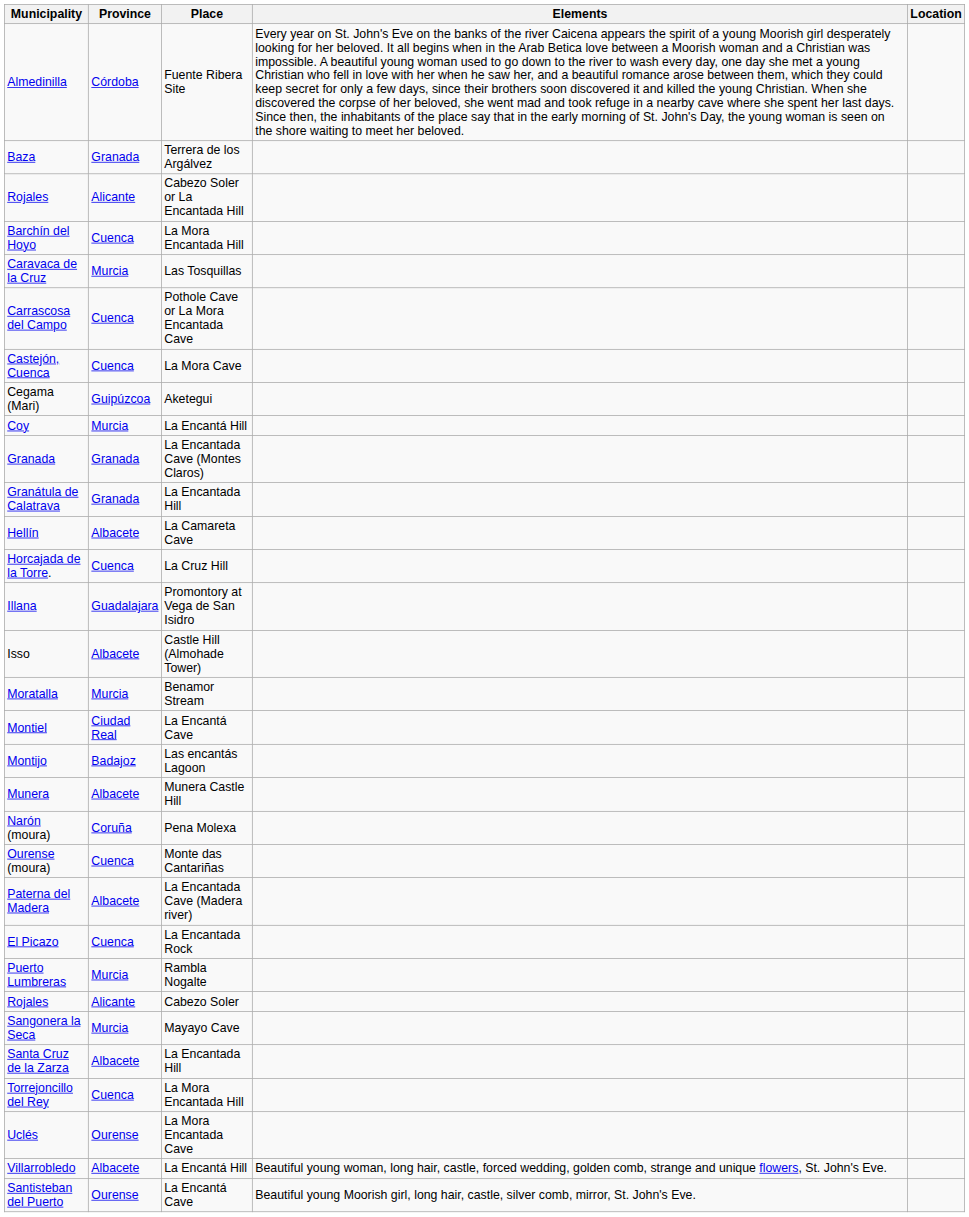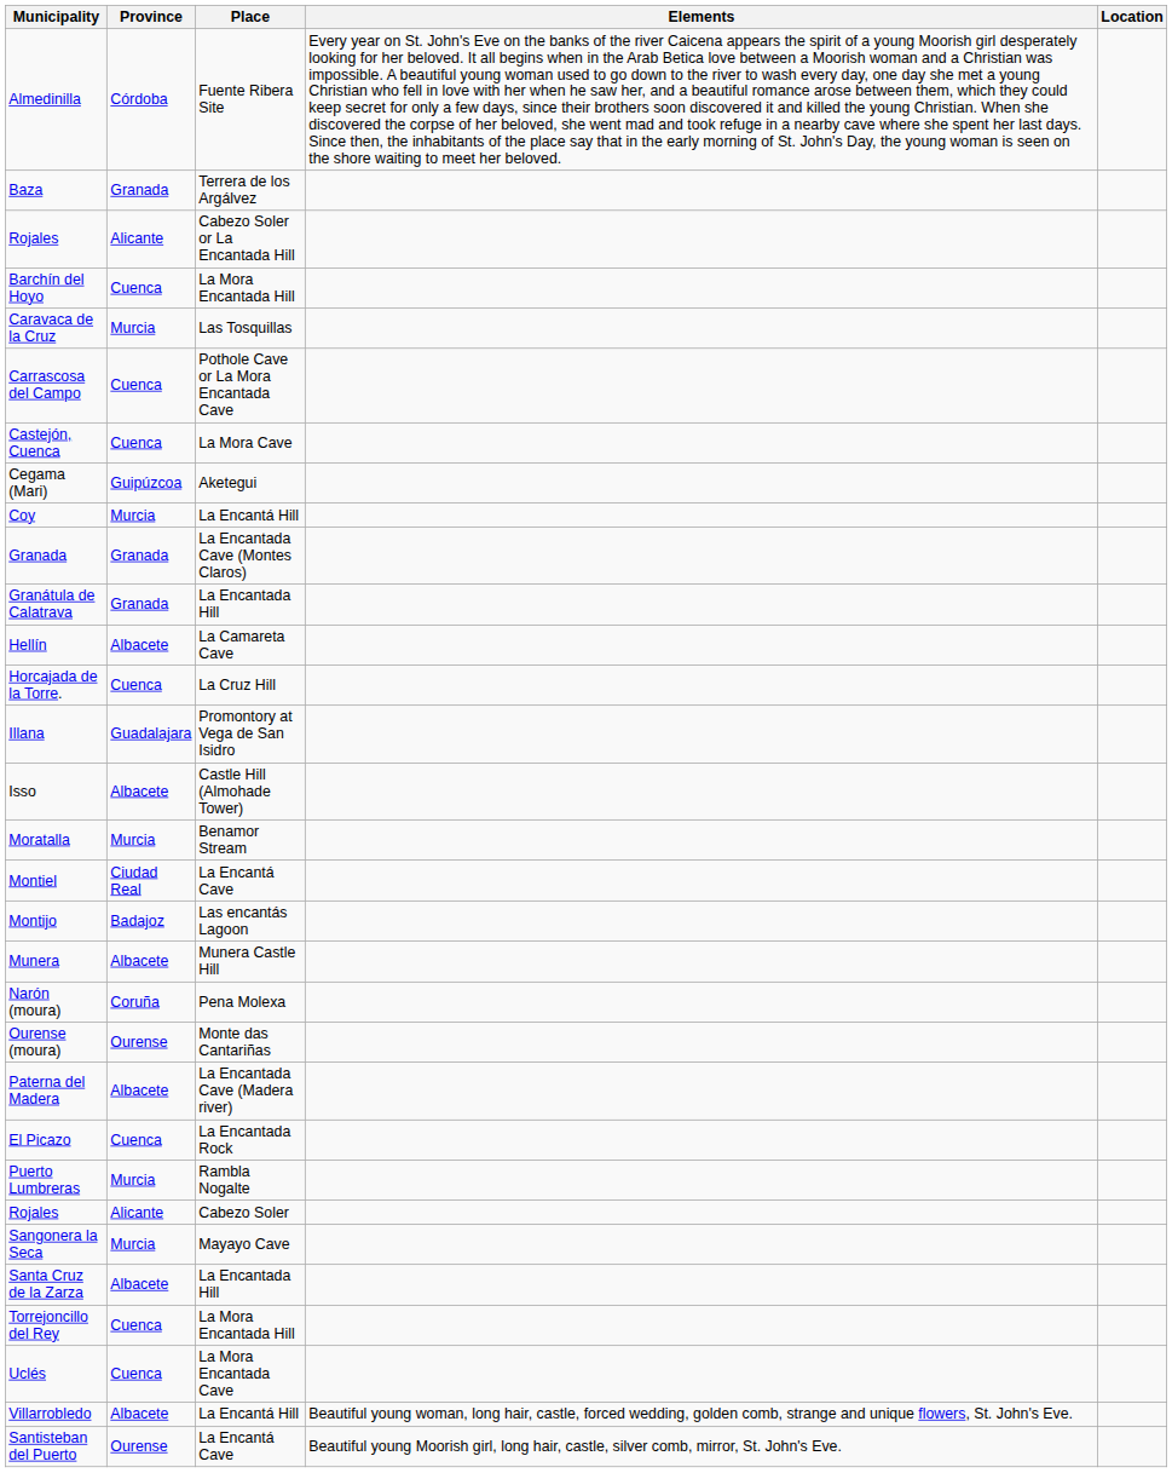 <table class="wikitable">
 <tr>
 <th>Municipality</th>
 <th>Province</th>
 <th>Place</th>
 <th>Elements</th>
 <th>Location</th>
 </tr>
 <tr>
 <td><a href='#'>Almedinilla</a></td>
 <td><a href='#'>Córdoba</a></td>
 <td>Fuente Ribera Site</td>
 <td>Every year on St. John's Eve on the banks of the river Caicena appears the spirit of a young Moorish girl desperately looking for her beloved. It all begins when in the Arab Betica love between a Moorish woman and a Christian was impossible. A beautiful young woman used to go down to the river to wash every day, one day she met a young Christian who fell in love with her when he saw her, and a beautiful romance arose between them, which they could keep secret for only a few days, since their brothers soon discovered it and killed the young Christian. When she discovered the corpse of her beloved, she went mad and took refuge in a nearby cave where she spent her last days. Since then, the inhabitants of the place say that in the early morning of St. John's Day, the young woman is seen on the shore waiting to meet her beloved.</td>
 <td></td>
 </tr>
 <tr>
 <td><a href='#'>Baza</a></td>
 <td><a href='#'>Granada</a></td>
 <td>Terrera de los Argálvez</td>
 <td></td>
 <td></td>
 </tr>
 <tr>
 <td><a href='#'>Rojales</a></td>
 <td><a href='#'>Alicante</a></td>
 <td>Cabezo Soler or La Encantada Hill</td>
 <td></td>
 <td></td>
 </tr>
 <tr>
 <td><a href='#'>Barchín del Hoyo</a></td>
 <td><a href='#'>Cuenca</a></td>
 <td>La Mora Encantada Hill</td>
 <td></td>
 <td></td>
 </tr>
 <tr>
 <td><a href='#'>Caravaca de la Cruz</a></td>
 <td><a href='#'>Murcia</a></td>
 <td>Las Tosquillas</td>
 <td></td>
 <td></td>
 </tr>
 <tr>
 <td><a href='#'>Carrascosa del Campo</a></td>
 <td><a href='#'>Cuenca</a></td>
 <td>Pothole Cave or La Mora Encantada Cave</td>
 <td></td>
 <td></td>
 </tr>
 <tr>
 <td><a href='#'>Castejón, Cuenca</a></td>
 <td><a href='#'>Cuenca</a></td>
 <td>La Mora Cave</td>
 <td></td>
 <td></td>
 </tr>
 <tr>
 <td>Cegama (Mari)</td>
 <td><a href='#'>Guipúzcoa</a></td>
 <td>Aketegui</td>
 <td></td>
 <td></td>
 </tr>
 <tr>
 <td><a href='#'>Coy</a></td>
 <td><a href='#'>Murcia</a></td>
 <td>La Encantá Hill</td>
 <td></td>
 <td></td>
 </tr>
 <tr>
 <td><a href='#'>Granada</a></td>
 <td><a href='#'>Granada</a></td>
 <td>La Encantada Cave (Montes Claros)</td>
 <td></td>
 <td></td>
 </tr>
 <tr>
 <td><a href='#'>Granátula de Calatrava</a></td>
 <td><a href='#'>Granada</a></td>
 <td>La Encantada Hill</td>
 <td></td>
 <td></td>
 </tr>
 <tr>
 <td><a href='#'>Hellín</a></td>
 <td><a href='#'>Albacete</a></td>
 <td>La Camareta Cave</td>
 <td></td>
 <td></td>
 </tr>
 <tr>
 <td><a href='#'>Horcajada de la Torre</a>.</td>
 <td><a href='#'>Cuenca</a></td>
 <td>La Cruz Hill</td>
 <td></td>
 <td></td>
 </tr>
 <tr>
 <td><a href='#'>Illana</a></td>
 <td><a href='#'>Guadalajara</a></td>
 <td>Promontory at Vega de San Isidro</td>
 <td></td>
 <td></td>
 </tr>
 <tr>
 <td>Isso</td>
 <td><a href='#'>Albacete</a></td>
 <td>Castle Hill (Almohade Tower)</td>
 <td></td>
 <td></td>
 </tr>
 <tr>
 <td><a href='#'>Moratalla</a></td>
 <td><a href='#'>Murcia</a></td>
 <td>Benamor Stream</td>
 <td></td>
 <td></td>
 </tr>
 <tr>
 <td><a href='#'>Montiel</a></td>
 <td><a href='#'>Ciudad Real</a></td>
 <td>La Encantá Cave</td>
 <td></td>
 <td></td>
 </tr>
 <tr>
 <td><a href='#'>Montijo</a></td>
 <td><a href='#'>Badajoz</a></td>
 <td>Las encantás Lagoon</td>
 <td></td>
 <td></td>
 </tr>
 <tr>
 <td><a href='#'>Munera</a></td>
 <td><a href='#'>Albacete</a></td>
 <td>Munera Castle Hill</td>
 <td></td>
 <td></td>
 </tr>
 <tr>
 <td><a href='#'>Narón</a> (moura)</td>
 <td><a href='#'>Coruña</a></td>
 <td>Pena Molexa</td>
 <td></td>
 <td></td>
 </tr>
 <tr>
 <td><a href='#'>Ourense</a> (moura)</td>
-<td><a href='#'>Cuenca</a></td>
+<td><a href='#'>Ourense</a></td>
 <td>Monte das Cantariñas</td>
 <td></td>
 <td></td>
 </tr>
 <tr>
 <td><a href='#'>Paterna del Madera</a></td>
 <td><a href='#'>Albacete</a></td>
 <td>La Encantada Cave (Madera river)</td>
 <td></td>
 <td></td>
 </tr>
 <tr>
 <td><a href='#'>El Picazo</a></td>
 <td><a href='#'>Cuenca</a></td>
 <td>La Encantada Rock</td>
 <td></td>
 <td></td>
 </tr>
 <tr>
 <td><a href='#'>Puerto Lumbreras</a></td>
 <td><a href='#'>Murcia</a></td>
 <td>Rambla Nogalte</td>
 <td></td>
 <td></td>
 </tr>
 <tr>
 <td><a href='#'>Rojales</a></td>
 <td><a href='#'>Alicante</a></td>
 <td>Cabezo Soler</td>
 <td></td>
 <td></td>
 </tr>
 <tr>
 <td><a href='#'>Sangonera la Seca</a></td>
 <td><a href='#'>Murcia</a></td>
 <td>Mayayo Cave</td>
 <td></td>
 <td></td>
 </tr>
 <tr>
 <td><a href='#'>Santa Cruz de la Zarza</a></td>
 <td><a href='#'>Albacete</a></td>
 <td>La Encantada Hill</td>
 <td></td>
 <td></td>
 </tr>
 <tr>
 <td><a href='#'>Torrejoncillo del Rey</a></td>
 <td><a href='#'>Cuenca</a></td>
 <td>La Mora Encantada Hill</td>
 <td></td>
 <td></td>
 </tr>
 <tr>
 <td><a href='#'>Uclés</a></td>
-<td><a href='#'>Ourense</a></td>
+<td><a href='#'>Cuenca</a></td>
 <td>La Mora Encantada Cave</td>
 <td></td>
 <td></td>
 </tr>
 <tr>
 <td><a href='#'>Villarrobledo</a></td>
 <td><a href='#'>Albacete</a></td>
 <td>La Encantá Hill</td>
 <td>Beautiful young woman, long hair, castle, forced wedding, golden comb, strange and unique <a href='#'>flowers</a>, St. John's Eve.</td>
 <td></td>
 </tr>
 <tr>
 <td><a href='#'>Santisteban del Puerto</a></td>
 <td><a href='#'>Ourense</a></td>
 <td>La Encantá Cave</td>
 <td>Beautiful young Moorish girl, long hair, castle, silver comb, mirror, St. John's Eve.</td>
 <td></td>
 </tr>
 </table>
